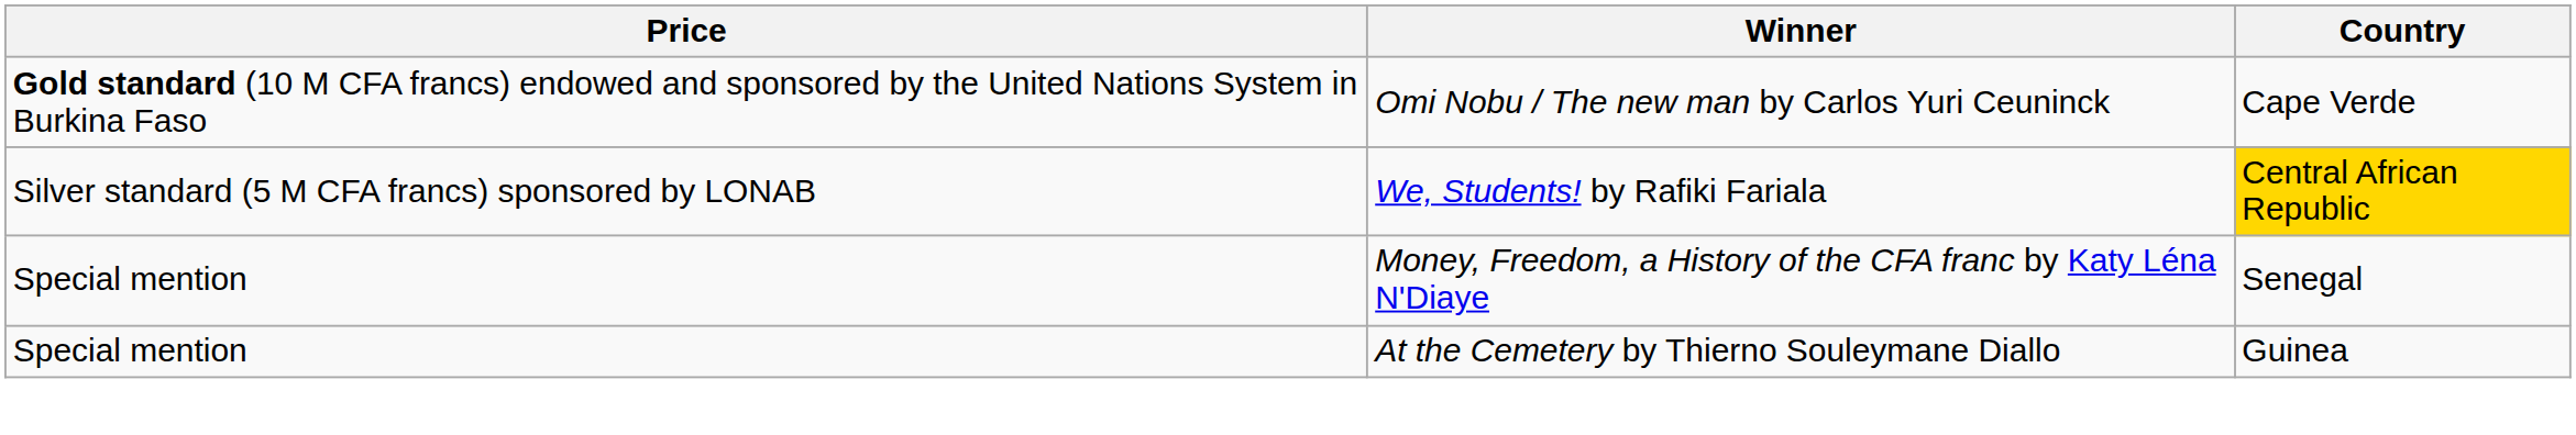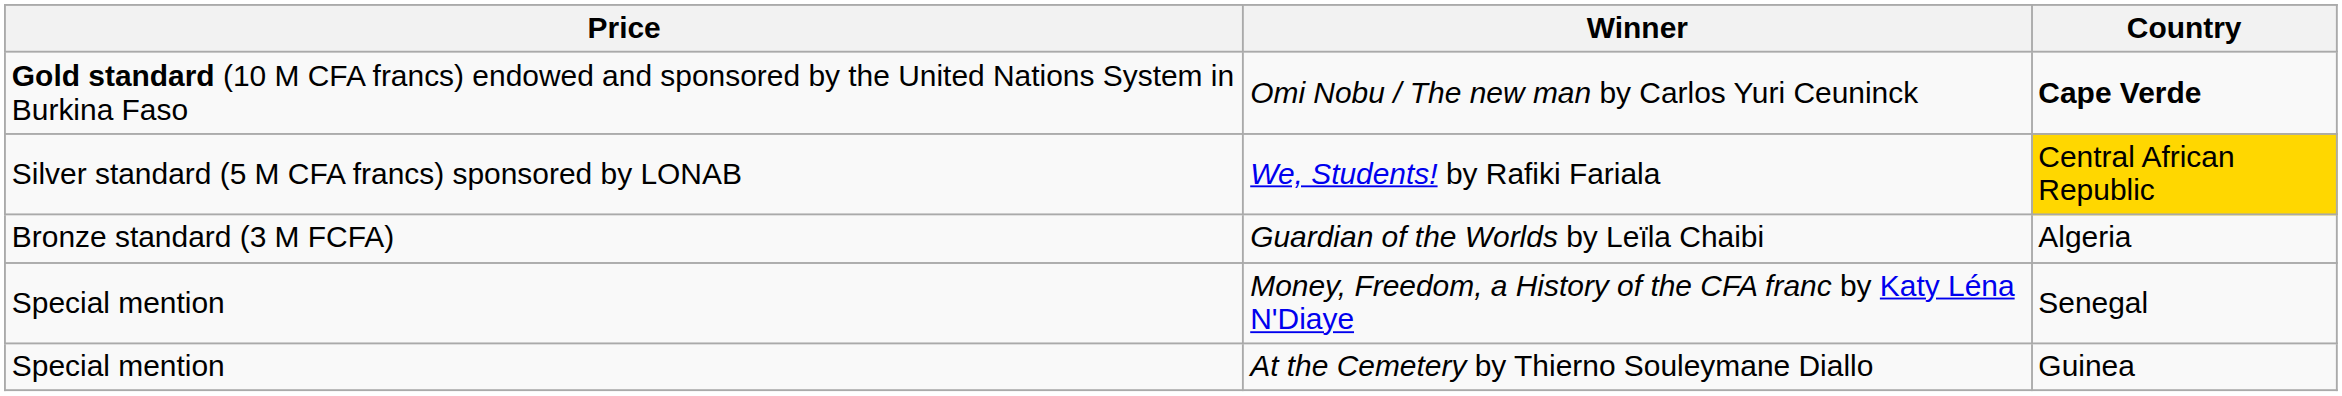 <table class="wikitable">
 <tr>
 <th>Price</th>
 <th>Winner</th>
 <th>Country</th>
 </tr>
 <tr>
 <td><strong>Gold standard</strong> (10 M CFA francs) endowed and sponsored by the United Nations System in Burkina Faso</td>
 <td><em>Omi Nobu / The new man</em> by Carlos Yuri Ceuninck</td>
-<td>Cape Verde</td>
+<td><strong>Cape Verde</strong></td>
 </tr>
 <tr>
 <td>Silver standard (5 M CFA francs) sponsored by LONAB</td>
 <td><em><a href='#'>We, Students!</a></em> by Rafiki Fariala</td>
 <td style="background: gold;">Central African Republic</td>
+</tr>
+<tr>
+<td>Bronze standard (3 M FCFA)</td>
+<td><em>Guardian of the Worlds</em> by Leïla Chaibi</td>
+<td>Algeria</td>
 </tr>
 <tr>
 <td>Special mention</td>
 <td><em>Money, Freedom, a History of the CFA franc</em> by <a href='#'>Katy Léna N'Diaye</a></td>
 <td>Senegal</td>
 </tr>
 <tr>
 <td>Special mention</td>
 <td><em>At the Cemetery</em> by Thierno Souleymane Diallo</td>
 <td>Guinea</td>
 </tr>
 </table>
